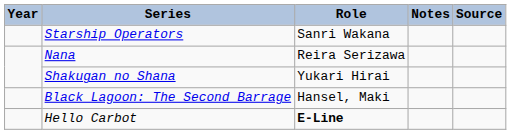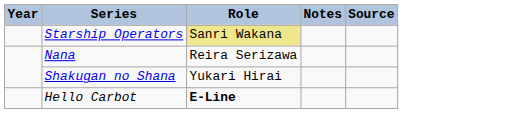 <table class="wikitable sortable plainrowheaders" style="width=95%; font-size: 95%;">
 <tr>
 <th style="background:#b0c4de;">Year</th>
 <th style="background:#b0c4de;">Series</th>
 <th style="background:#b0c4de;">Role</th>
 <th style="background:#b0c4de;" class="unsortable">Notes</th>
 <th style="background:#b0c4de;" class="unsortable">Source</th>
 </tr>
 <tr>
 <td></td>
 <td><em><a href='#'>Starship Operators</a></em></td>
-<td>Sanri Wakana</td>
+<td style="background: khaki;">Sanri Wakana</td>
 <td> </td>
 <td></td>
 </tr>
 <tr>
 <td rowspan="2"></td>
 <td><em><a href='#'>Nana</a></em></td>
 <td>Reira Serizawa</td>
 <td> </td>
 <td></td>
 </tr>
 <tr>
 <td><em><a href='#'>Shakugan no Shana</a></em></td>
 <td>Yukari Hirai</td>
 <td> </td>
 <td></td>
 </tr>
 <tr>
 <td></td>
-<td><em><a href='#'>Black Lagoon: The Second Barrage</a></em></td>
-<td>Hansel, Maki</td>
-<td> </td>
-<td></td>
-</tr>
-<tr>
-<td></td>
 <td><em>Hello Carbot</em></td>
 <td><strong>E-Line</strong></td>
 <td> </td>
 <td></td>
 </tr>
 </table>
